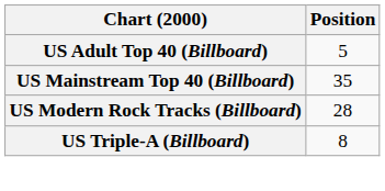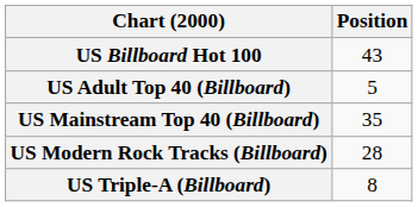 <table class="wikitable plainrowheaders sortable" style="text-align:center">
 <tr>
 <th scope="col">Chart (2000)</th>
 <th scope="col">Position</th>
+</tr>
+<tr>
+<th scope="row">US <em>Billboard</em> Hot 100</th>
+<td>43</td>
 </tr>
 <tr>
 <th scope="row">US Adult Top 40 (<em>Billboard</em>)</th>
 <td>5</td>
 </tr>
 <tr>
 <th scope="row">US Mainstream Top 40 (<em>Billboard</em>)</th>
 <td>35</td>
 </tr>
 <tr>
 <th scope="row">US Modern Rock Tracks (<em>Billboard</em>)</th>
 <td>28</td>
 </tr>
 <tr>
 <th scope="row">US Triple-A (<em>Billboard</em>)</th>
 <td>8</td>
 </tr>
 </table>
